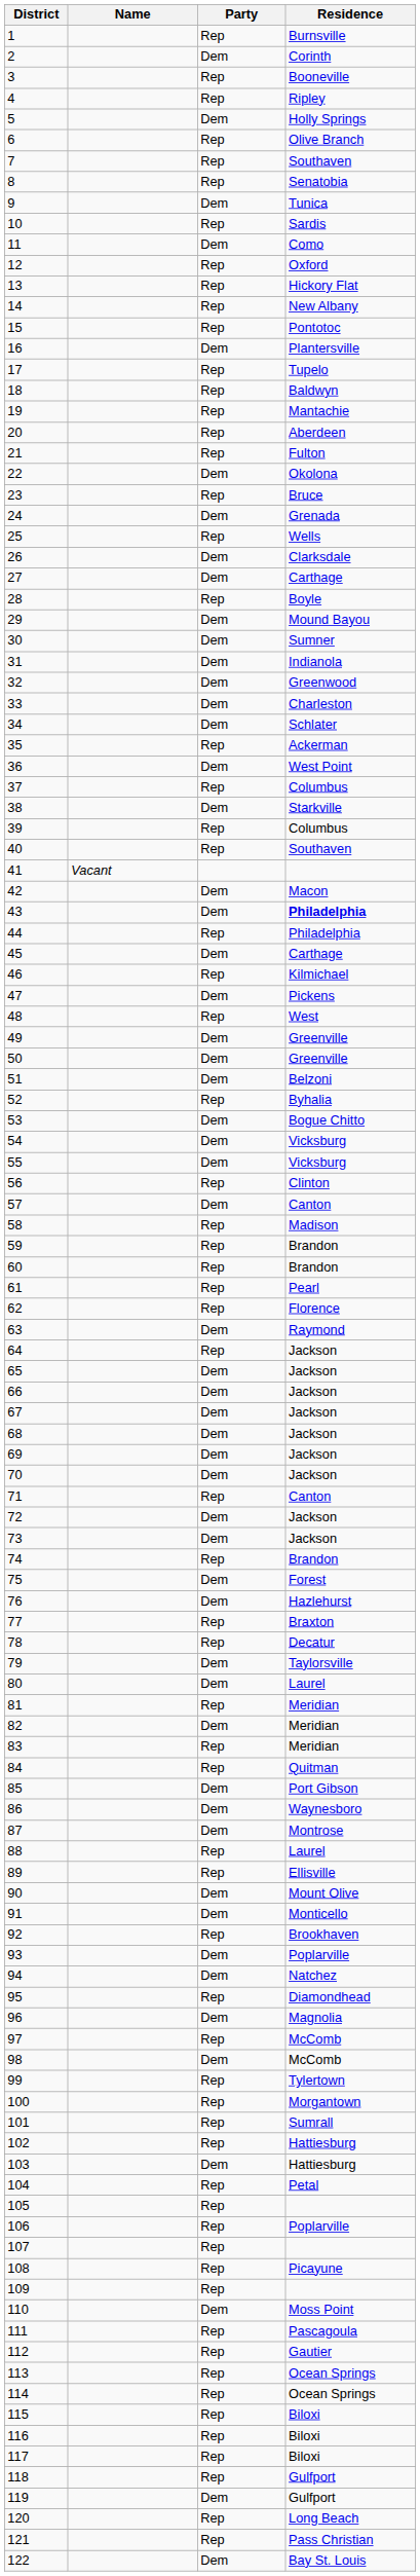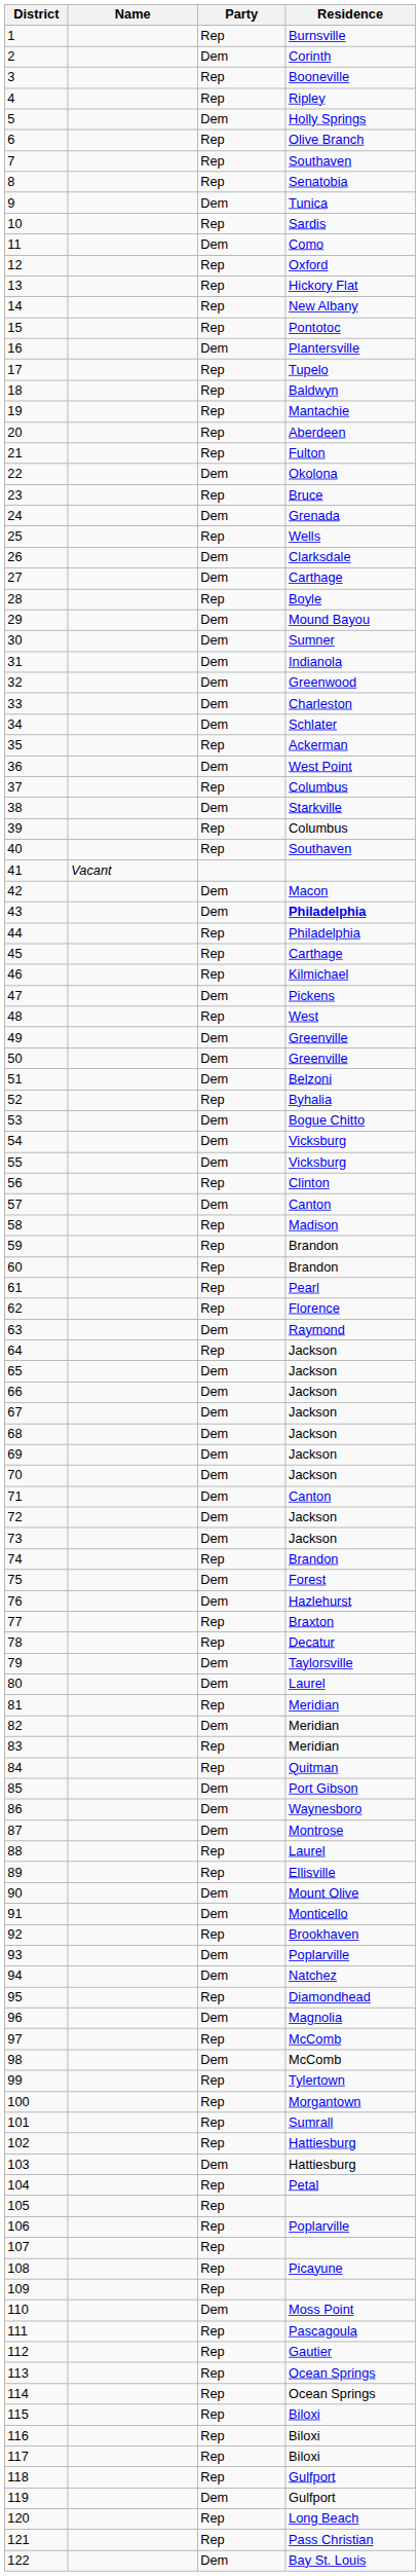 <table class="wikitable sortable">
 <tr>
 <th width="70px">District</th>
 <th width="150px">Name</th>
 <th width="100px">Party</th>
 <th width="150px">Residence</th>
 </tr>
 <tr>
 <td>1</td>
 <td></td>
 <td>Rep</td>
 <td><a href='#'>Burnsville</a></td>
 </tr>
 <tr>
 <td>2</td>
 <td></td>
 <td>Dem</td>
 <td><a href='#'>Corinth</a></td>
 </tr>
 <tr>
 <td>3</td>
 <td></td>
 <td>Rep</td>
 <td><a href='#'>Booneville</a></td>
 </tr>
 <tr>
 <td>4</td>
 <td></td>
 <td>Rep</td>
 <td><a href='#'>Ripley</a></td>
 </tr>
 <tr>
 <td>5</td>
 <td></td>
 <td>Dem</td>
 <td><a href='#'>Holly Springs</a></td>
 </tr>
 <tr>
 <td>6</td>
 <td></td>
 <td>Rep</td>
 <td><a href='#'>Olive Branch</a></td>
 </tr>
 <tr>
 <td>7</td>
 <td></td>
 <td>Rep</td>
 <td><a href='#'>Southaven</a></td>
 </tr>
 <tr>
 <td>8</td>
 <td></td>
 <td>Rep</td>
 <td><a href='#'>Senatobia</a></td>
 </tr>
 <tr>
 <td>9</td>
 <td></td>
 <td>Dem</td>
 <td><a href='#'>Tunica</a></td>
 </tr>
 <tr>
 <td>10</td>
 <td></td>
 <td>Rep</td>
 <td><a href='#'>Sardis</a></td>
 </tr>
 <tr>
 <td>11</td>
 <td></td>
 <td>Dem</td>
 <td><a href='#'>Como</a></td>
 </tr>
 <tr>
 <td>12</td>
 <td></td>
 <td>Rep</td>
 <td><a href='#'>Oxford</a></td>
 </tr>
 <tr>
 <td>13</td>
 <td></td>
 <td>Rep</td>
 <td><a href='#'>Hickory Flat</a></td>
 </tr>
 <tr>
 <td>14</td>
 <td></td>
 <td>Rep</td>
 <td><a href='#'>New Albany</a></td>
 </tr>
 <tr>
 <td>15</td>
 <td></td>
 <td>Rep</td>
 <td><a href='#'>Pontotoc</a></td>
 </tr>
 <tr>
 <td>16</td>
 <td></td>
 <td>Dem</td>
 <td><a href='#'>Plantersville</a></td>
 </tr>
 <tr>
 <td>17</td>
 <td></td>
 <td>Rep</td>
 <td><a href='#'>Tupelo</a></td>
 </tr>
 <tr>
 <td>18</td>
 <td></td>
 <td>Rep</td>
 <td><a href='#'>Baldwyn</a></td>
 </tr>
 <tr>
 <td>19</td>
 <td></td>
 <td>Rep</td>
 <td><a href='#'>Mantachie</a></td>
 </tr>
 <tr>
 <td>20</td>
 <td></td>
 <td>Rep</td>
 <td><a href='#'>Aberdeen</a></td>
 </tr>
 <tr>
 <td>21</td>
 <td></td>
 <td>Rep</td>
 <td><a href='#'>Fulton</a></td>
 </tr>
 <tr>
 <td>22</td>
 <td></td>
 <td>Dem</td>
 <td><a href='#'>Okolona</a></td>
 </tr>
 <tr>
 <td>23</td>
 <td></td>
 <td>Rep</td>
 <td><a href='#'>Bruce</a></td>
 </tr>
 <tr>
 <td>24</td>
 <td></td>
 <td>Dem</td>
 <td><a href='#'>Grenada</a></td>
 </tr>
 <tr>
 <td>25</td>
 <td></td>
 <td>Rep</td>
 <td><a href='#'>Wells</a></td>
 </tr>
 <tr>
 <td>26</td>
 <td></td>
 <td>Dem</td>
 <td><a href='#'>Clarksdale</a></td>
 </tr>
 <tr>
 <td>27</td>
 <td></td>
 <td>Dem</td>
 <td><a href='#'>Carthage</a></td>
 </tr>
 <tr>
 <td>28</td>
 <td></td>
 <td>Rep</td>
 <td><a href='#'>Boyle</a></td>
 </tr>
 <tr>
 <td>29</td>
 <td></td>
 <td>Dem</td>
 <td><a href='#'>Mound Bayou</a></td>
 </tr>
 <tr>
 <td>30</td>
 <td></td>
 <td>Dem</td>
 <td><a href='#'>Sumner</a></td>
 </tr>
 <tr>
 <td>31</td>
 <td></td>
 <td>Dem</td>
 <td><a href='#'>Indianola</a></td>
 </tr>
 <tr>
 <td>32</td>
 <td></td>
 <td>Dem</td>
 <td><a href='#'>Greenwood</a></td>
 </tr>
 <tr>
 <td>33</td>
 <td></td>
 <td>Dem</td>
 <td><a href='#'>Charleston</a></td>
 </tr>
 <tr>
 <td>34</td>
 <td></td>
 <td>Dem</td>
 <td><a href='#'>Schlater</a></td>
 </tr>
 <tr>
 <td>35</td>
 <td></td>
 <td>Rep</td>
 <td><a href='#'>Ackerman</a></td>
 </tr>
 <tr>
 <td>36</td>
 <td></td>
 <td>Dem</td>
 <td><a href='#'>West Point</a></td>
 </tr>
 <tr>
 <td>37</td>
 <td></td>
 <td>Rep</td>
 <td><a href='#'>Columbus</a></td>
 </tr>
 <tr>
 <td>38</td>
 <td></td>
 <td>Dem</td>
 <td><a href='#'>Starkville</a></td>
 </tr>
 <tr>
 <td>39</td>
 <td></td>
 <td>Rep</td>
 <td>Columbus</td>
 </tr>
 <tr>
 <td>40</td>
 <td></td>
 <td>Rep</td>
 <td><a href='#'>Southaven</a></td>
 </tr>
 <tr>
 <td>41</td>
 <td><em>Vacant</em></td>
 <td></td>
 <td></td>
 </tr>
 <tr>
 <td>42</td>
 <td></td>
 <td>Dem</td>
 <td><a href='#'>Macon</a></td>
 </tr>
 <tr>
 <td>43</td>
 <td></td>
 <td>Dem</td>
 <td><strong><a href='#'>Philadelphia</a></strong></td>
 </tr>
 <tr>
 <td>44</td>
 <td></td>
 <td>Rep</td>
 <td><a href='#'>Philadelphia</a></td>
 </tr>
 <tr>
 <td>45</td>
 <td></td>
-<td>Dem</td>
+<td>Rep</td>
 <td><a href='#'>Carthage</a></td>
 </tr>
 <tr>
 <td>46</td>
 <td></td>
 <td>Rep</td>
 <td><a href='#'>Kilmichael</a></td>
 </tr>
 <tr>
 <td>47</td>
 <td></td>
 <td>Dem</td>
 <td><a href='#'>Pickens</a></td>
 </tr>
 <tr>
 <td>48</td>
 <td></td>
 <td>Rep</td>
 <td><a href='#'>West</a></td>
 </tr>
 <tr>
 <td>49</td>
 <td></td>
 <td>Dem</td>
 <td><a href='#'>Greenville</a></td>
 </tr>
 <tr>
 <td>50</td>
 <td></td>
 <td>Dem</td>
 <td><a href='#'>Greenville</a></td>
 </tr>
 <tr>
 <td>51</td>
 <td></td>
 <td>Dem</td>
 <td><a href='#'>Belzoni</a></td>
 </tr>
 <tr>
 <td>52</td>
 <td></td>
 <td>Rep</td>
 <td><a href='#'>Byhalia</a></td>
 </tr>
 <tr>
 <td>53</td>
 <td></td>
 <td>Dem</td>
 <td><a href='#'>Bogue Chitto</a></td>
 </tr>
 <tr>
 <td>54</td>
 <td></td>
 <td>Dem</td>
 <td><a href='#'>Vicksburg</a></td>
 </tr>
 <tr>
 <td>55</td>
 <td></td>
 <td>Dem</td>
 <td><a href='#'>Vicksburg</a></td>
 </tr>
 <tr>
 <td>56</td>
 <td></td>
 <td>Rep</td>
 <td><a href='#'>Clinton</a></td>
 </tr>
 <tr>
 <td>57</td>
 <td></td>
 <td>Dem</td>
 <td><a href='#'>Canton</a></td>
 </tr>
 <tr>
 <td>58</td>
 <td></td>
 <td>Rep</td>
 <td><a href='#'>Madison</a></td>
 </tr>
 <tr>
 <td>59</td>
 <td></td>
 <td>Rep</td>
 <td>Brandon</td>
 </tr>
 <tr>
 <td>60</td>
 <td></td>
 <td>Rep</td>
 <td>Brandon</td>
 </tr>
 <tr>
 <td>61</td>
 <td></td>
 <td>Rep</td>
 <td><a href='#'>Pearl</a></td>
 </tr>
 <tr>
 <td>62</td>
 <td></td>
 <td>Rep</td>
 <td><a href='#'>Florence</a></td>
 </tr>
 <tr>
 <td>63</td>
 <td></td>
 <td>Dem</td>
 <td><a href='#'>Raymond</a></td>
 </tr>
 <tr>
 <td>64</td>
 <td></td>
 <td>Rep</td>
 <td>Jackson</td>
 </tr>
 <tr>
 <td>65</td>
 <td></td>
 <td>Dem</td>
 <td>Jackson</td>
 </tr>
 <tr>
 <td>66</td>
 <td></td>
 <td>Dem</td>
 <td>Jackson</td>
 </tr>
 <tr>
 <td>67</td>
 <td></td>
 <td>Dem</td>
 <td>Jackson</td>
 </tr>
 <tr>
 <td>68</td>
 <td></td>
 <td>Dem</td>
 <td>Jackson</td>
 </tr>
 <tr>
 <td>69</td>
 <td></td>
 <td>Dem</td>
 <td>Jackson</td>
 </tr>
 <tr>
 <td>70</td>
 <td></td>
 <td>Dem</td>
 <td>Jackson</td>
 </tr>
 <tr>
 <td>71</td>
 <td></td>
-<td>Rep</td>
+<td>Dem</td>
 <td><a href='#'>Canton</a></td>
 </tr>
 <tr>
 <td>72</td>
 <td></td>
 <td>Dem</td>
 <td>Jackson</td>
 </tr>
 <tr>
 <td>73</td>
 <td></td>
 <td>Dem</td>
 <td>Jackson</td>
 </tr>
 <tr>
 <td>74</td>
 <td></td>
 <td>Rep</td>
 <td><a href='#'>Brandon</a></td>
 </tr>
 <tr>
 <td>75</td>
 <td></td>
 <td>Dem</td>
 <td><a href='#'>Forest</a></td>
 </tr>
 <tr>
 <td>76</td>
 <td></td>
 <td>Dem</td>
 <td><a href='#'>Hazlehurst</a></td>
 </tr>
 <tr>
 <td>77</td>
 <td></td>
 <td>Rep</td>
 <td><a href='#'>Braxton</a></td>
 </tr>
 <tr>
 <td>78</td>
 <td></td>
 <td>Rep</td>
 <td><a href='#'>Decatur</a></td>
 </tr>
 <tr>
 <td>79</td>
 <td></td>
 <td>Dem</td>
 <td><a href='#'>Taylorsville</a></td>
 </tr>
 <tr>
 <td>80</td>
 <td></td>
 <td>Dem</td>
 <td><a href='#'>Laurel</a></td>
 </tr>
 <tr>
 <td>81</td>
 <td></td>
 <td>Rep</td>
 <td><a href='#'>Meridian</a></td>
 </tr>
 <tr>
 <td>82</td>
 <td></td>
 <td>Dem</td>
 <td>Meridian</td>
 </tr>
 <tr>
 <td>83</td>
 <td></td>
 <td>Rep</td>
 <td>Meridian</td>
 </tr>
 <tr>
 <td>84</td>
 <td></td>
 <td>Rep</td>
 <td><a href='#'>Quitman</a></td>
 </tr>
 <tr>
 <td>85</td>
 <td></td>
 <td>Dem</td>
 <td><a href='#'>Port Gibson</a></td>
 </tr>
 <tr>
 <td>86</td>
 <td></td>
 <td>Dem</td>
 <td><a href='#'>Waynesboro</a></td>
 </tr>
 <tr>
 <td>87</td>
 <td></td>
 <td>Dem</td>
 <td><a href='#'>Montrose</a></td>
 </tr>
 <tr>
 <td>88</td>
 <td></td>
 <td>Rep</td>
 <td><a href='#'>Laurel</a></td>
 </tr>
 <tr>
 <td>89</td>
 <td></td>
 <td>Rep</td>
 <td><a href='#'>Ellisville</a></td>
 </tr>
 <tr>
 <td>90</td>
 <td></td>
 <td>Dem</td>
 <td><a href='#'>Mount Olive</a></td>
 </tr>
 <tr>
 <td>91</td>
 <td></td>
 <td>Dem</td>
 <td><a href='#'>Monticello</a></td>
 </tr>
 <tr>
 <td>92</td>
 <td></td>
 <td>Rep</td>
 <td><a href='#'>Brookhaven</a></td>
 </tr>
 <tr>
 <td>93</td>
 <td></td>
 <td>Dem</td>
 <td><a href='#'>Poplarville</a></td>
 </tr>
 <tr>
 <td>94</td>
 <td></td>
 <td>Dem</td>
 <td><a href='#'>Natchez</a></td>
 </tr>
 <tr>
 <td>95</td>
 <td></td>
 <td>Rep</td>
 <td><a href='#'>Diamondhead</a></td>
 </tr>
 <tr>
 <td>96</td>
 <td></td>
 <td>Dem</td>
 <td><a href='#'>Magnolia</a></td>
 </tr>
 <tr>
 <td>97</td>
 <td></td>
 <td>Rep</td>
 <td><a href='#'>McComb</a></td>
 </tr>
 <tr>
 <td>98</td>
 <td></td>
 <td>Dem</td>
 <td>McComb</td>
 </tr>
 <tr>
 <td>99</td>
 <td></td>
 <td>Rep</td>
 <td><a href='#'>Tylertown</a></td>
 </tr>
 <tr>
 <td>100</td>
 <td></td>
 <td>Rep</td>
 <td><a href='#'>Morgantown</a></td>
 </tr>
 <tr>
 <td>101</td>
 <td></td>
 <td>Rep</td>
 <td><a href='#'>Sumrall</a></td>
 </tr>
 <tr>
 <td>102</td>
 <td></td>
 <td>Rep</td>
 <td><a href='#'>Hattiesburg</a></td>
 </tr>
 <tr>
 <td>103</td>
 <td></td>
 <td>Dem</td>
 <td>Hattiesburg</td>
 </tr>
 <tr>
 <td>104</td>
 <td></td>
 <td>Rep</td>
 <td><a href='#'>Petal</a></td>
 </tr>
 <tr>
 <td>105</td>
 <td></td>
 <td>Rep</td>
 <td></td>
 </tr>
 <tr>
 <td>106</td>
 <td></td>
 <td>Rep</td>
 <td><a href='#'>Poplarville</a></td>
 </tr>
 <tr>
 <td>107</td>
 <td></td>
 <td>Rep</td>
 <td></td>
 </tr>
 <tr>
 <td>108</td>
 <td></td>
 <td>Rep</td>
 <td><a href='#'>Picayune</a></td>
 </tr>
 <tr>
 <td>109</td>
 <td></td>
 <td>Rep</td>
 <td></td>
 </tr>
 <tr>
 <td>110</td>
 <td></td>
 <td>Dem</td>
 <td><a href='#'>Moss Point</a></td>
 </tr>
 <tr>
 <td>111</td>
 <td></td>
 <td>Rep</td>
 <td><a href='#'>Pascagoula</a></td>
 </tr>
 <tr>
 <td>112</td>
 <td></td>
 <td>Rep</td>
 <td><a href='#'>Gautier</a></td>
 </tr>
 <tr>
 <td>113</td>
 <td></td>
 <td>Rep</td>
 <td><a href='#'>Ocean Springs</a></td>
 </tr>
 <tr>
 <td>114</td>
 <td></td>
 <td>Rep</td>
 <td>Ocean Springs</td>
 </tr>
 <tr>
 <td>115</td>
 <td></td>
 <td>Rep</td>
 <td><a href='#'>Biloxi</a></td>
 </tr>
 <tr>
 <td>116</td>
 <td></td>
 <td>Rep</td>
 <td>Biloxi</td>
 </tr>
 <tr>
 <td>117</td>
 <td></td>
 <td>Rep</td>
 <td>Biloxi</td>
 </tr>
 <tr>
 <td>118</td>
 <td></td>
 <td>Rep</td>
 <td><a href='#'>Gulfport</a></td>
 </tr>
 <tr>
 <td>119</td>
 <td></td>
 <td>Dem</td>
 <td>Gulfport</td>
 </tr>
 <tr>
 <td>120</td>
 <td></td>
 <td>Rep</td>
 <td><a href='#'>Long Beach</a></td>
 </tr>
 <tr>
 <td>121</td>
 <td></td>
 <td>Rep</td>
 <td><a href='#'>Pass Christian</a></td>
 </tr>
 <tr>
 <td>122</td>
 <td></td>
 <td>Dem</td>
 <td><a href='#'>Bay St. Louis</a></td>
 </tr>
 </table>
